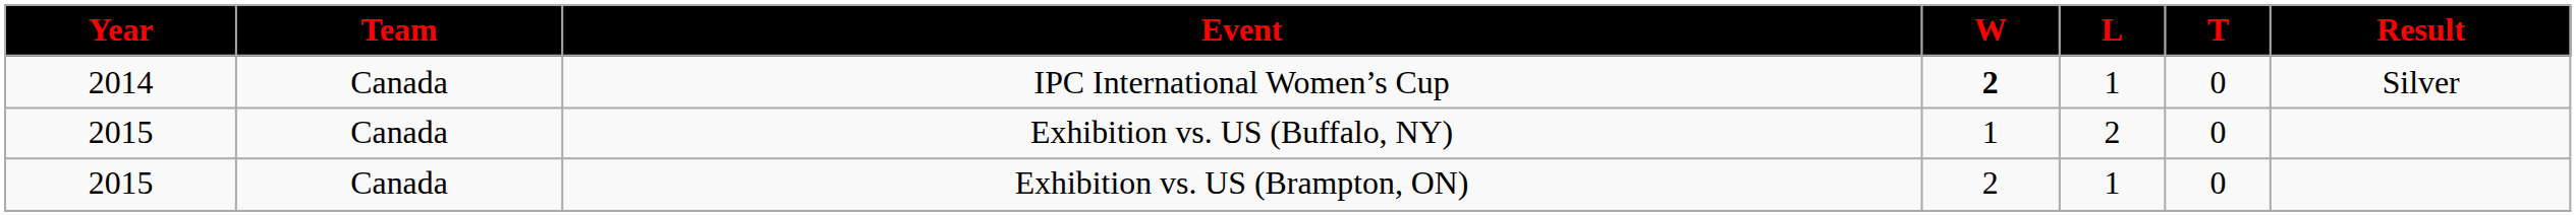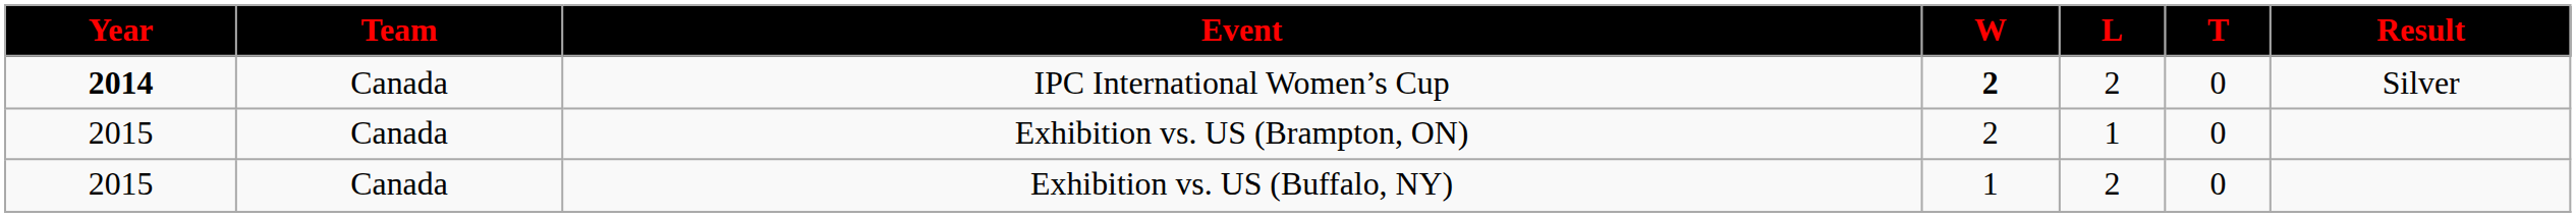 <table class="wikitable" width="80%">
 <tr align="center"  style="background:black;color:red;">
 <td><strong>Year</strong></td>
 <td><strong>Team</strong></td>
 <td><strong>Event</strong></td>
 <td><strong>W</strong></td>
 <td><strong>L</strong></td>
 <td><strong>T</strong></td>
 <td><strong>Result</strong></td>
 </tr>
 <tr align="center" bgcolor="">
-<td>2014</td>
+<td><strong>2014</strong></td>
 <td>Canada</td>
 <td>IPC International Women’s Cup</td>
 <td><strong>2</strong></td>
+<td>2</td>
+<td>0</td>
+<td>Silver</td>
+</tr>
+<tr align="center" bgcolor="">
+<td>2015</td>
+<td>Canada</td>
+<td>Exhibition vs. US (Brampton, ON)</td>
+<td>2</td>
 <td>1</td>
 <td>0</td>
-<td>Silver</td>
+<td></td>
 </tr>
 <tr align="center" bgcolor="">
 <td>2015</td>
 <td>Canada</td>
 <td>Exhibition vs. US (Buffalo, NY)</td>
 <td>1</td>
 <td>2</td>
 <td>0</td>
 <td></td>
 </tr>
 <tr align="center" bgcolor="">
-<td>2015</td>
-<td>Canada</td>
-<td>Exhibition vs. US (Brampton, ON)</td>
-<td>2</td>
-<td>1</td>
-<td>0</td>
-<td></td>
-</tr>
-<tr align="center" bgcolor="">
 </tr>
 </table>
